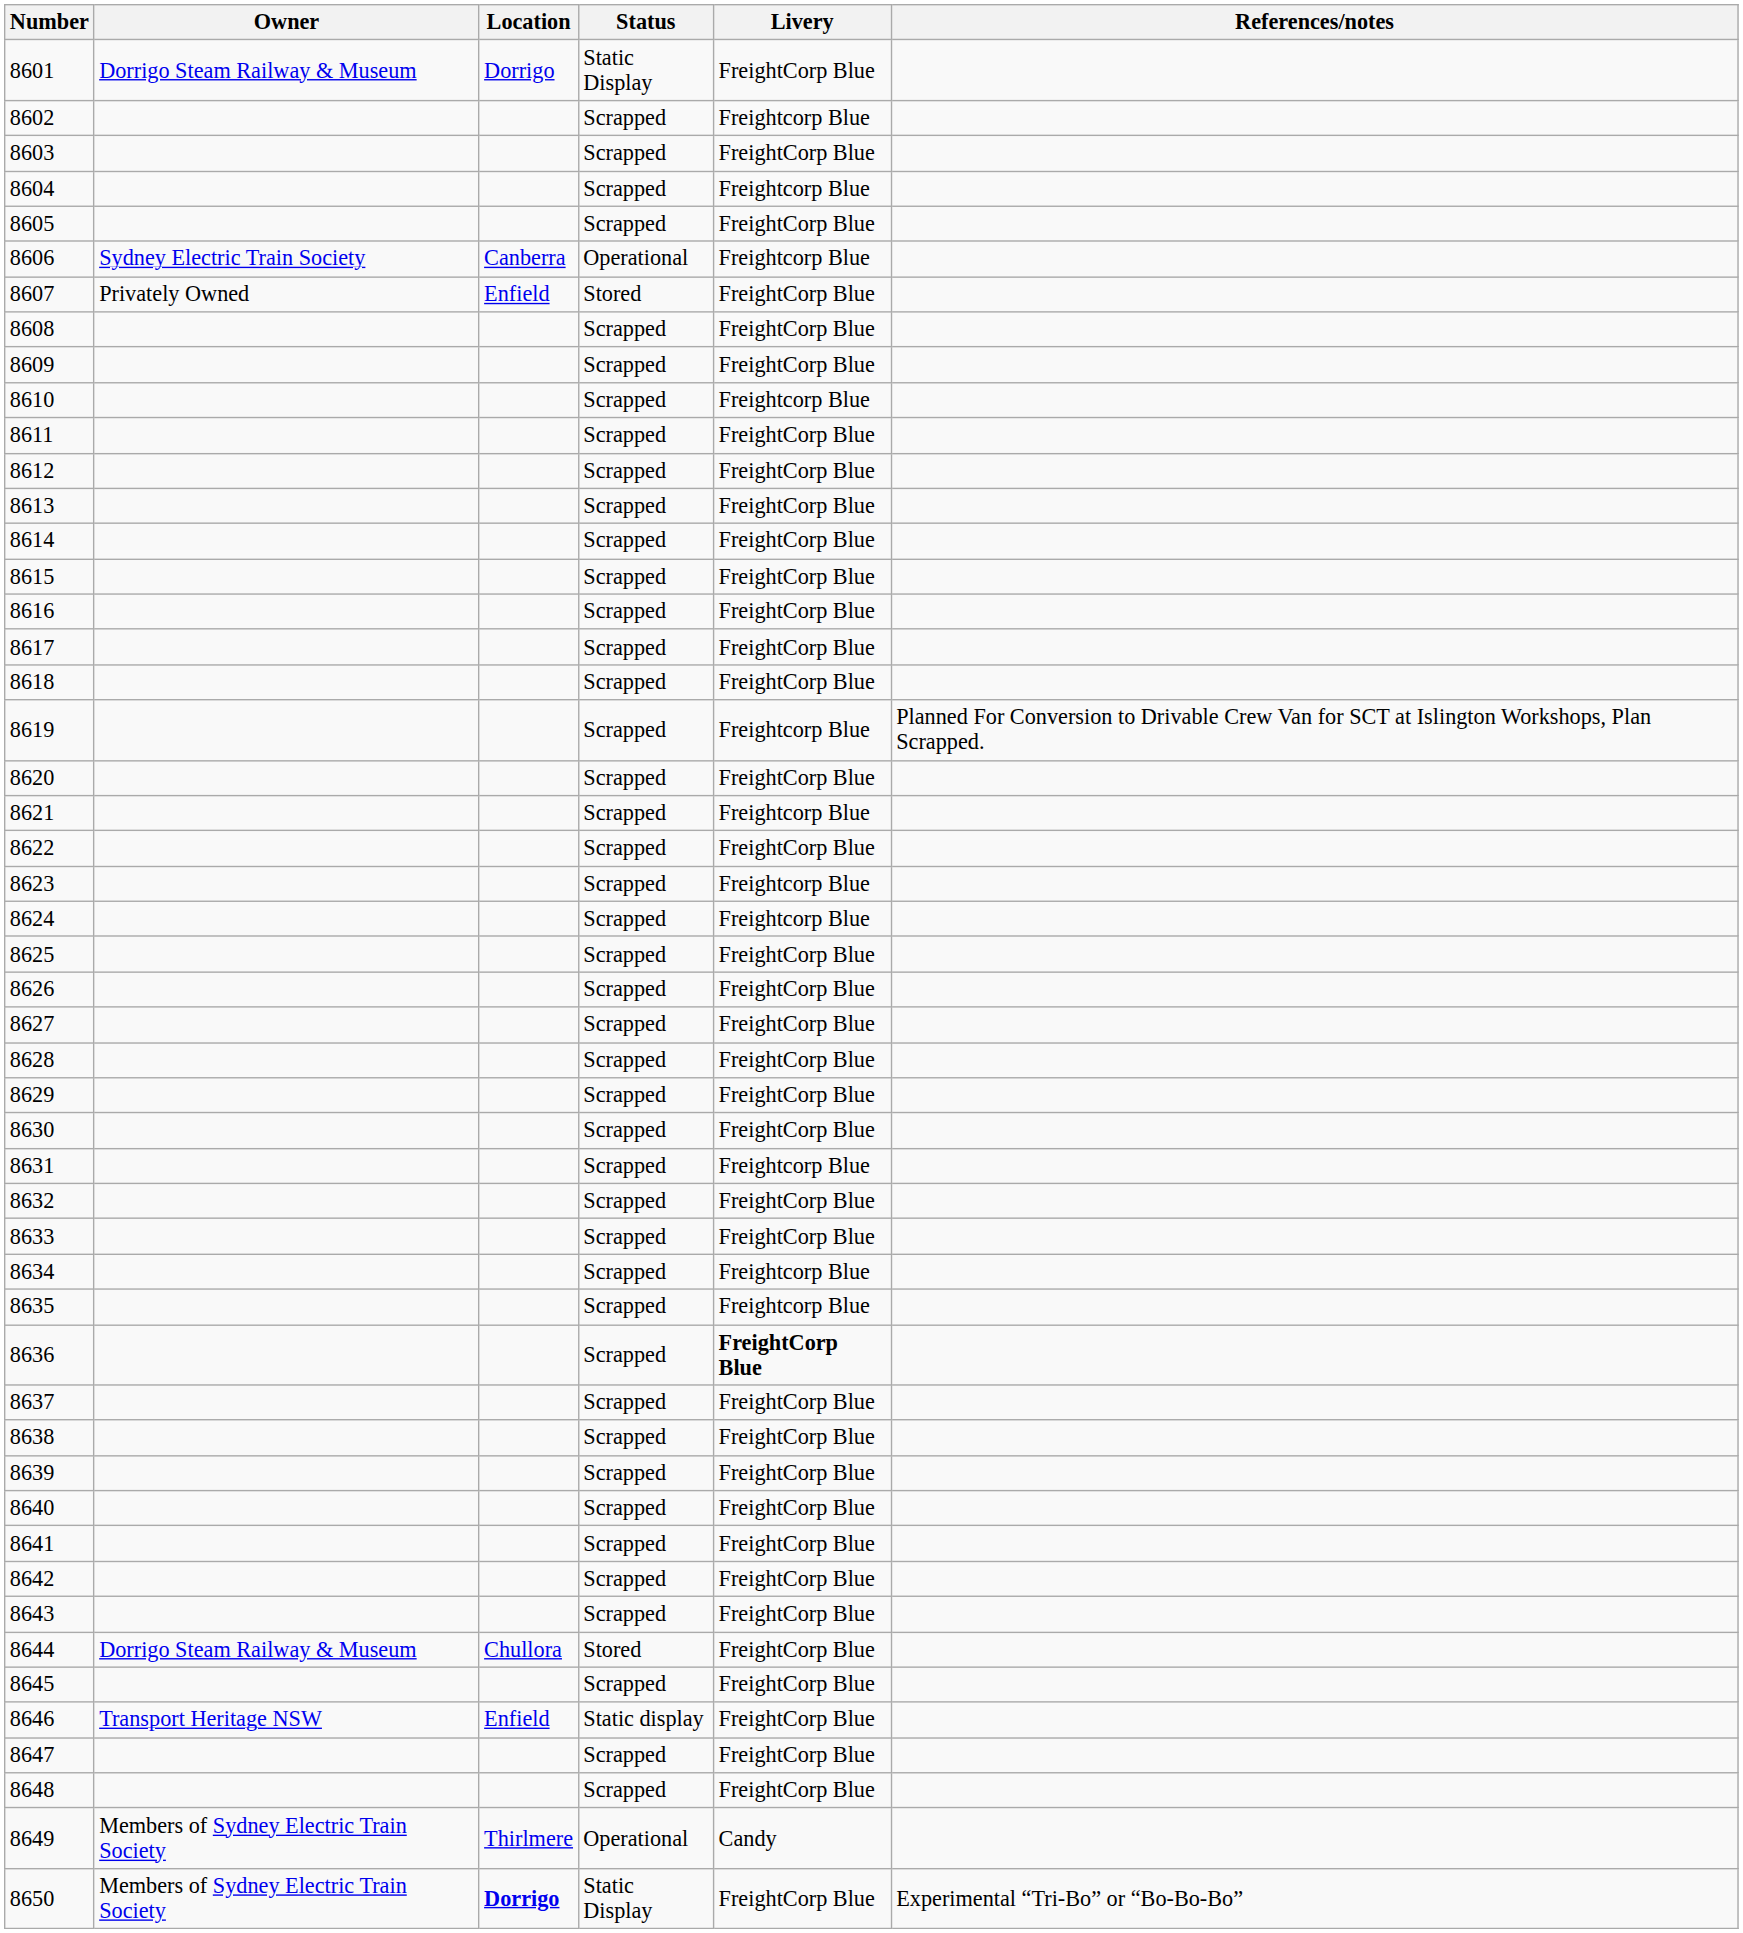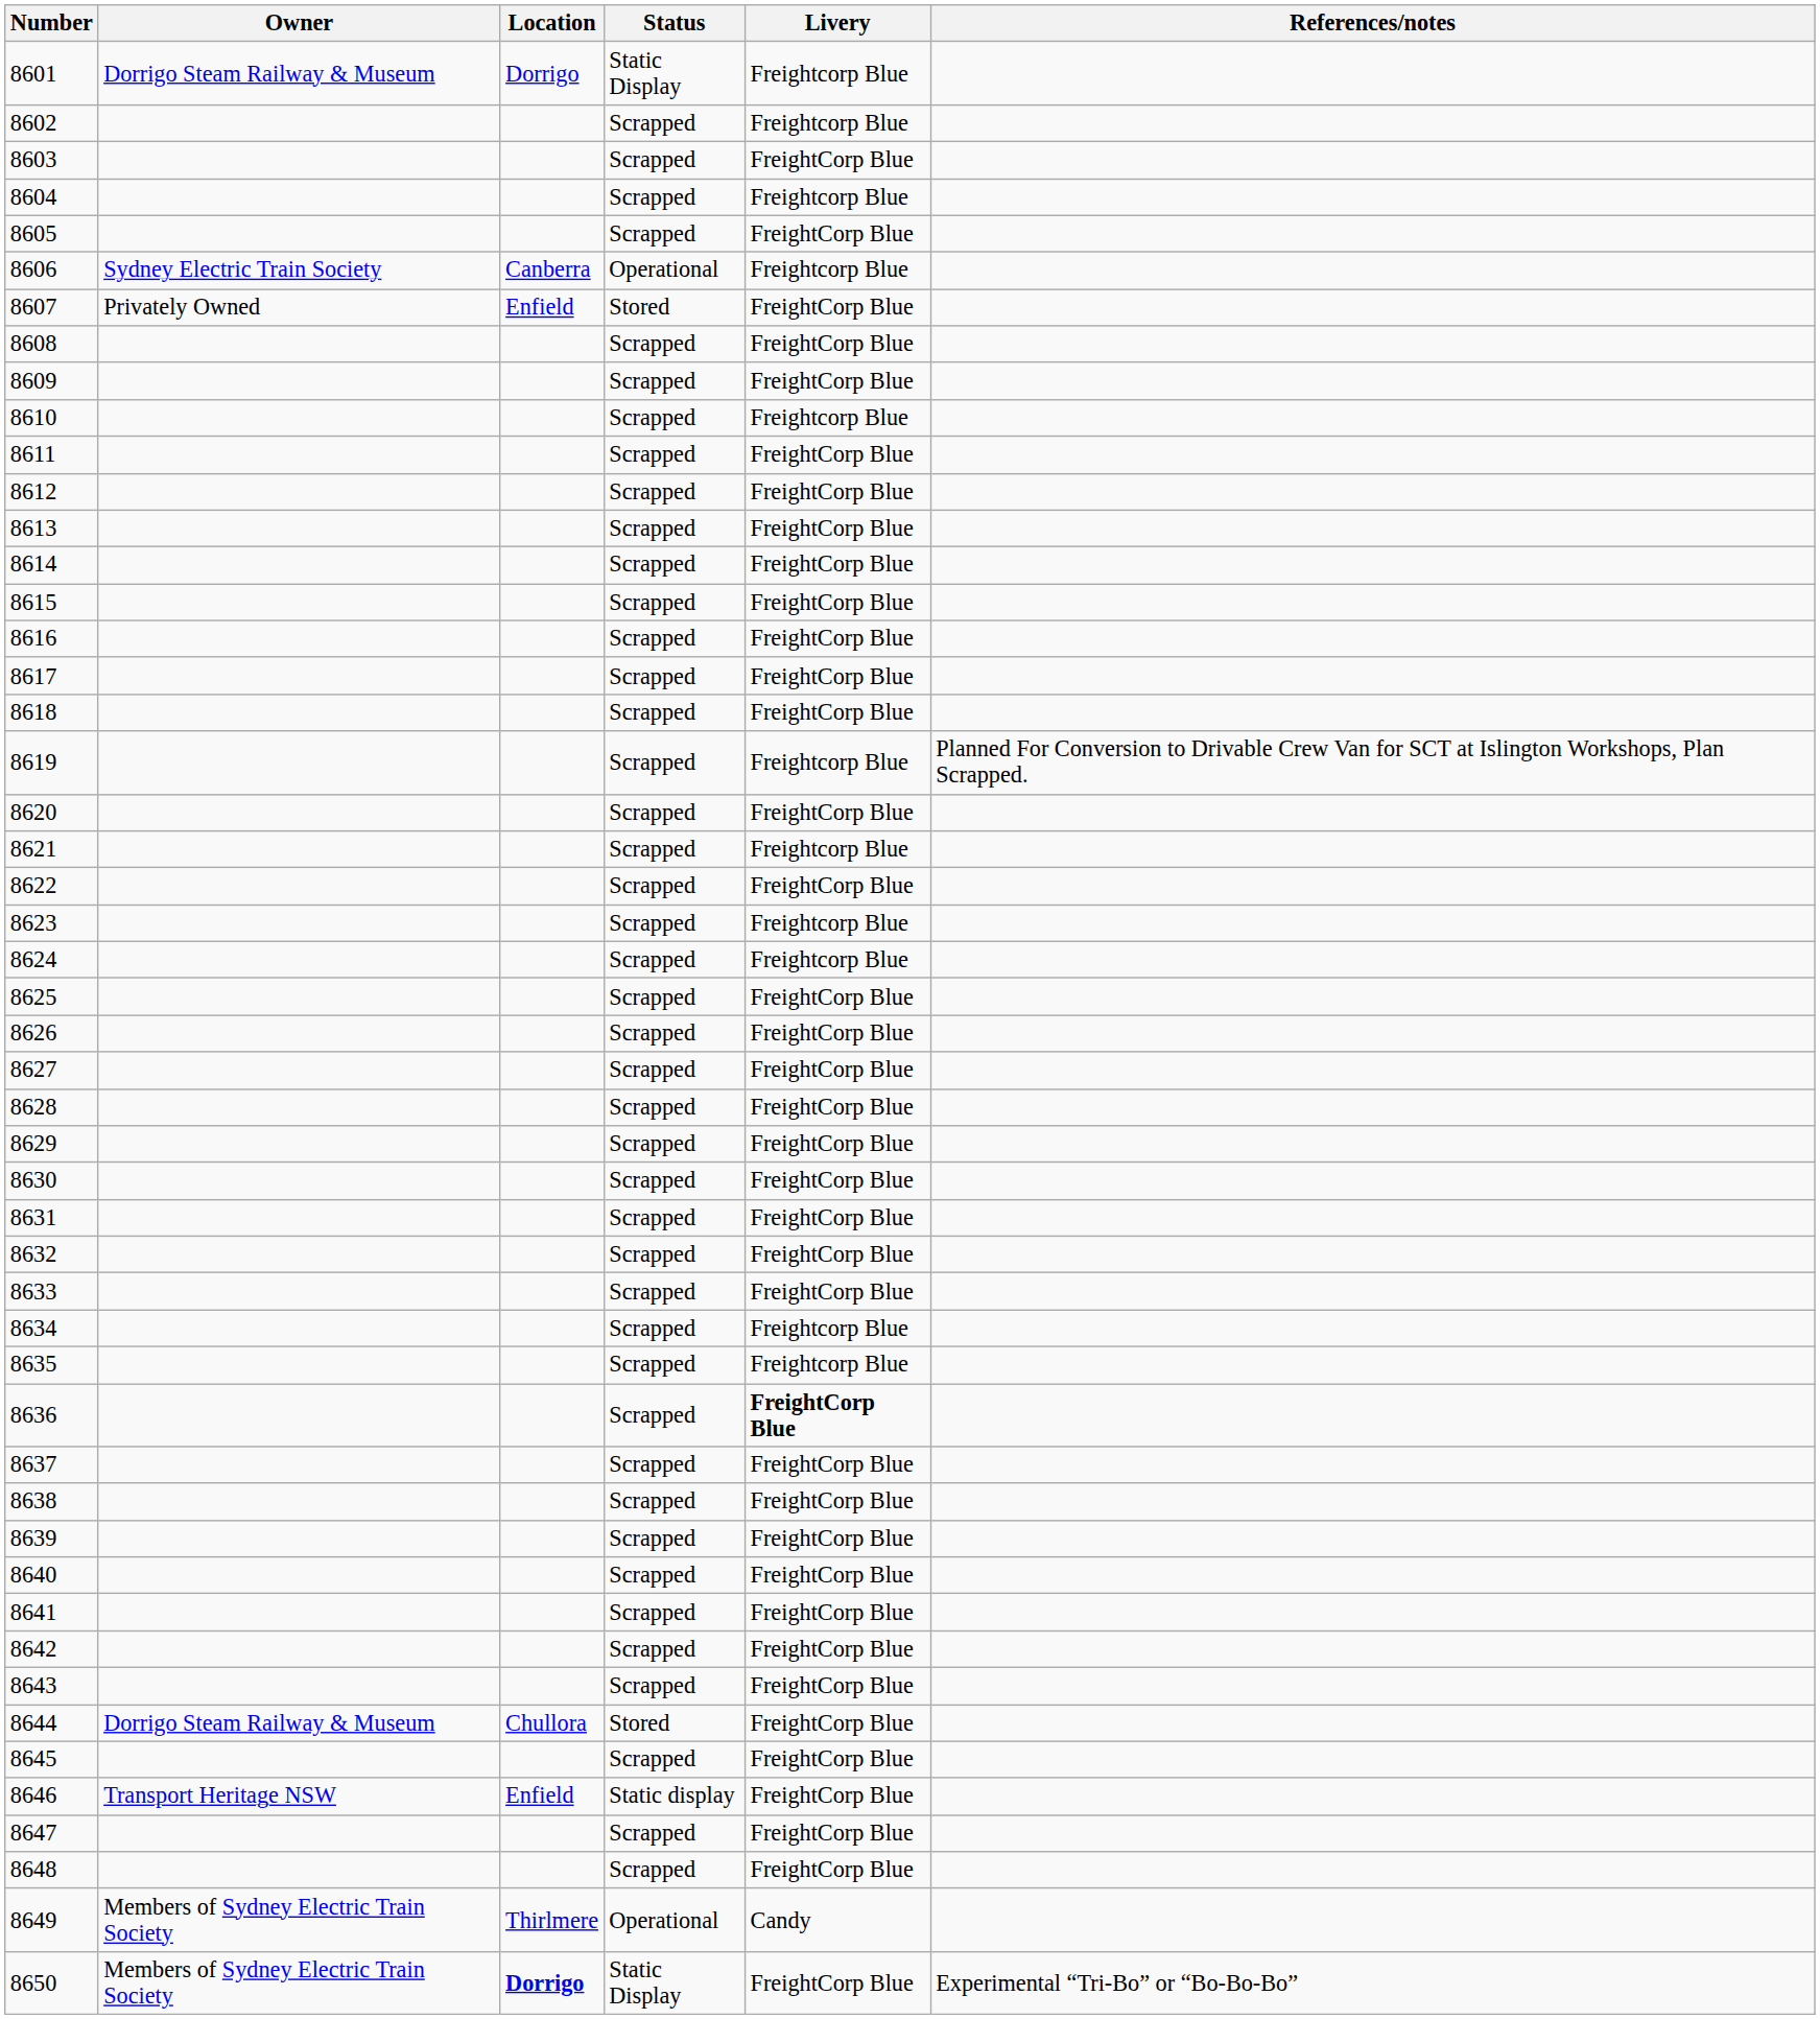 <table class="wikitable">
 <tr>
 <th>Number</th>
 <th>Owner</th>
 <th>Location</th>
 <th>Status</th>
 <th>Livery</th>
 <th>References/notes</th>
 </tr>
 <tr>
 <td>8601</td>
 <td><a href='#'>Dorrigo Steam Railway & Museum</a></td>
 <td><a href='#'>Dorrigo</a></td>
 <td>Static Display</td>
-<td>FreightCorp Blue</td>
+<td>Freightcorp Blue</td>
 <td></td>
 </tr>
 <tr>
 <td>8602</td>
 <td></td>
 <td></td>
 <td>Scrapped</td>
 <td>Freightcorp Blue</td>
 <td></td>
 </tr>
 <tr>
 <td>8603</td>
 <td></td>
 <td></td>
 <td>Scrapped</td>
 <td>FreightCorp Blue</td>
 <td></td>
 </tr>
 <tr>
 <td>8604</td>
 <td></td>
 <td></td>
 <td>Scrapped</td>
 <td>Freightcorp Blue</td>
 <td></td>
 </tr>
 <tr>
 <td>8605</td>
 <td></td>
 <td></td>
 <td>Scrapped</td>
 <td>FreightCorp Blue</td>
 <td></td>
 </tr>
 <tr>
 <td>8606</td>
 <td><a href='#'>Sydney Electric Train Society</a></td>
 <td><a href='#'>Canberra</a></td>
 <td>Operational</td>
 <td>Freightcorp Blue</td>
 <td></td>
 </tr>
 <tr>
 <td>8607</td>
 <td>Privately Owned</td>
 <td><a href='#'>Enfield</a></td>
 <td>Stored</td>
 <td>FreightCorp Blue</td>
 <td></td>
 </tr>
 <tr>
 <td>8608</td>
 <td></td>
 <td></td>
 <td>Scrapped</td>
 <td>FreightCorp Blue</td>
 <td></td>
 </tr>
 <tr>
 <td>8609</td>
 <td></td>
 <td></td>
 <td>Scrapped</td>
 <td>FreightCorp Blue</td>
 <td></td>
 </tr>
 <tr>
 <td>8610</td>
 <td></td>
 <td></td>
 <td>Scrapped</td>
 <td>Freightcorp Blue</td>
 <td></td>
 </tr>
 <tr>
 <td>8611</td>
 <td></td>
 <td></td>
 <td>Scrapped</td>
 <td>FreightCorp Blue</td>
 <td></td>
 </tr>
 <tr>
 <td>8612</td>
 <td></td>
 <td></td>
 <td>Scrapped</td>
 <td>FreightCorp Blue</td>
 <td></td>
 </tr>
 <tr>
 <td>8613</td>
 <td></td>
 <td></td>
 <td>Scrapped</td>
 <td>FreightCorp Blue</td>
 <td></td>
 </tr>
 <tr>
 <td>8614</td>
 <td></td>
 <td></td>
 <td>Scrapped</td>
 <td>FreightCorp Blue</td>
 <td></td>
 </tr>
 <tr>
 <td>8615</td>
 <td></td>
 <td></td>
 <td>Scrapped</td>
 <td>FreightCorp Blue</td>
 <td></td>
 </tr>
 <tr>
 <td>8616</td>
 <td></td>
 <td></td>
 <td>Scrapped</td>
 <td>FreightCorp Blue</td>
 <td></td>
 </tr>
 <tr>
 <td>8617</td>
 <td></td>
 <td></td>
 <td>Scrapped</td>
 <td>FreightCorp Blue</td>
 <td></td>
 </tr>
 <tr>
 <td>8618</td>
 <td></td>
 <td></td>
 <td>Scrapped</td>
 <td>FreightCorp Blue</td>
 <td></td>
 </tr>
 <tr>
 <td>8619</td>
 <td></td>
 <td></td>
 <td>Scrapped</td>
 <td>Freightcorp Blue</td>
 <td>Planned For Conversion to Drivable Crew Van for SCT at Islington Workshops, Plan Scrapped.</td>
 </tr>
 <tr>
 <td>8620</td>
 <td></td>
 <td></td>
 <td>Scrapped</td>
 <td>FreightCorp Blue</td>
 <td></td>
 </tr>
 <tr>
 <td>8621</td>
 <td></td>
 <td></td>
 <td>Scrapped</td>
 <td>Freightcorp Blue</td>
 <td></td>
 </tr>
 <tr>
 <td>8622</td>
 <td></td>
 <td></td>
 <td>Scrapped</td>
 <td>FreightCorp Blue</td>
 <td></td>
 </tr>
 <tr>
 <td>8623</td>
 <td></td>
 <td></td>
 <td>Scrapped</td>
 <td>Freightcorp Blue</td>
 <td></td>
 </tr>
 <tr>
 <td>8624</td>
 <td></td>
 <td></td>
 <td>Scrapped</td>
 <td>Freightcorp Blue</td>
 <td></td>
 </tr>
 <tr>
 <td>8625</td>
 <td></td>
 <td></td>
 <td>Scrapped</td>
 <td>FreightCorp Blue</td>
 <td></td>
 </tr>
 <tr>
 <td>8626</td>
 <td></td>
 <td></td>
 <td>Scrapped</td>
 <td>FreightCorp Blue</td>
 <td></td>
 </tr>
 <tr>
 <td>8627</td>
 <td></td>
 <td></td>
 <td>Scrapped</td>
 <td>FreightCorp Blue</td>
 <td></td>
 </tr>
 <tr>
 <td>8628</td>
 <td></td>
 <td></td>
 <td>Scrapped</td>
 <td>FreightCorp Blue</td>
 <td></td>
 </tr>
 <tr>
 <td>8629</td>
 <td></td>
 <td></td>
 <td>Scrapped</td>
 <td>FreightCorp Blue</td>
 <td></td>
 </tr>
 <tr>
 <td>8630</td>
 <td></td>
 <td></td>
 <td>Scrapped</td>
 <td>FreightCorp Blue</td>
 <td></td>
 </tr>
 <tr>
 <td>8631</td>
 <td></td>
 <td></td>
 <td>Scrapped</td>
-<td>Freightcorp Blue</td>
+<td>FreightCorp Blue</td>
 <td></td>
 </tr>
 <tr>
 <td>8632</td>
 <td></td>
 <td></td>
 <td>Scrapped</td>
 <td>FreightCorp Blue</td>
 <td></td>
 </tr>
 <tr>
 <td>8633</td>
 <td></td>
 <td></td>
 <td>Scrapped</td>
 <td>FreightCorp Blue</td>
 <td></td>
 </tr>
 <tr>
 <td>8634</td>
 <td></td>
 <td></td>
 <td>Scrapped</td>
 <td>Freightcorp Blue</td>
 <td></td>
 </tr>
 <tr>
 <td>8635</td>
 <td></td>
 <td></td>
 <td>Scrapped</td>
 <td>Freightcorp Blue</td>
 <td></td>
 </tr>
 <tr>
 <td>8636</td>
 <td></td>
 <td></td>
 <td>Scrapped</td>
 <td><strong>FreightCorp Blue</strong></td>
 <td></td>
 </tr>
 <tr>
 <td>8637</td>
 <td></td>
 <td></td>
 <td>Scrapped</td>
 <td>FreightCorp Blue</td>
 <td></td>
 </tr>
 <tr>
 <td>8638</td>
 <td></td>
 <td></td>
 <td>Scrapped</td>
 <td>FreightCorp Blue</td>
 <td></td>
 </tr>
 <tr>
 <td>8639</td>
 <td></td>
 <td></td>
 <td>Scrapped</td>
 <td>FreightCorp Blue</td>
 <td></td>
 </tr>
 <tr>
 <td>8640</td>
 <td></td>
 <td></td>
 <td>Scrapped</td>
 <td>FreightCorp Blue</td>
 <td></td>
 </tr>
 <tr>
 <td>8641</td>
 <td></td>
 <td></td>
 <td>Scrapped</td>
 <td>FreightCorp Blue</td>
 <td></td>
 </tr>
 <tr>
 <td>8642</td>
 <td></td>
 <td></td>
 <td>Scrapped</td>
 <td>FreightCorp Blue</td>
 <td></td>
 </tr>
 <tr>
 <td>8643</td>
 <td></td>
 <td></td>
 <td>Scrapped</td>
 <td>FreightCorp Blue</td>
 <td></td>
 </tr>
 <tr>
 <td>8644</td>
 <td><a href='#'>Dorrigo Steam Railway & Museum</a></td>
 <td><a href='#'>Chullora</a></td>
 <td>Stored</td>
 <td>FreightCorp Blue</td>
 <td></td>
 </tr>
 <tr>
 <td>8645</td>
 <td></td>
 <td></td>
 <td>Scrapped</td>
 <td>FreightCorp Blue</td>
 <td></td>
 </tr>
 <tr>
 <td>8646</td>
 <td><a href='#'>Transport Heritage NSW</a></td>
 <td><a href='#'>Enfield</a></td>
 <td>Static display</td>
 <td>FreightCorp Blue</td>
 <td></td>
 </tr>
 <tr>
 <td>8647</td>
 <td></td>
 <td></td>
 <td>Scrapped</td>
 <td>FreightCorp Blue</td>
 <td></td>
 </tr>
 <tr>
 <td>8648</td>
 <td></td>
 <td></td>
 <td>Scrapped</td>
 <td>FreightCorp Blue</td>
 <td></td>
 </tr>
 <tr>
 <td>8649</td>
 <td>Members of <a href='#'>Sydney Electric Train Society</a></td>
 <td><a href='#'>Thirlmere</a></td>
 <td>Operational</td>
 <td>Candy</td>
 <td></td>
 </tr>
 <tr>
 <td>8650</td>
 <td>Members of <a href='#'>Sydney Electric Train Society</a></td>
 <td><strong><a href='#'>Dorrigo</a></strong></td>
 <td>Static Display</td>
 <td>FreightCorp Blue</td>
 <td>Experimental “Tri-Bo” or “Bo-Bo-Bo”</td>
 </tr>
 </table>
